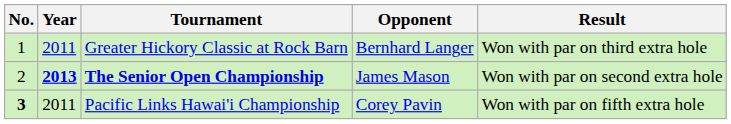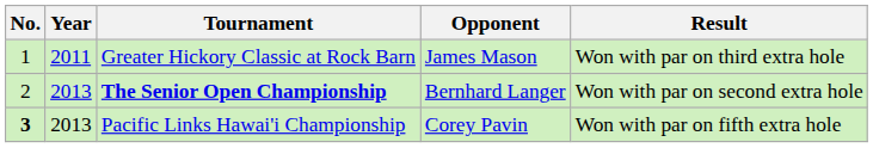 <table class="wikitable" style="font-size:95%;">
 <tr>
 <th>No.</th>
 <th>Year</th>
 <th>Tournament</th>
 <th>Opponent</th>
 <th>Result</th>
 </tr>
 <tr style="background:#D0F0C0;">
 <td align=center>1</td>
 <td><a href='#'>2011</a></td>
 <td><a href='#'>Greater Hickory Classic at Rock Barn</a></td>
-<td> <a href='#'>Bernhard Langer</a></td>
+<td> <a href='#'>James Mason</a></td>
 <td>Won with par on third extra hole</td>
 </tr>
 <tr style="background:#D0F0C0;">
 <td align=center>2</td>
-<td><strong><a href='#'>2013</a></strong></td>
+<td><a href='#'>2013</a></td>
 <td><strong><a href='#'>The Senior Open Championship</a></strong></td>
-<td> <a href='#'>James Mason</a></td>
+<td> <a href='#'>Bernhard Langer</a></td>
 <td>Won with par on second extra hole</td>
 </tr>
 <tr style="background:#D0F0C0;">
 <td align=center><strong>3</strong></td>
-<td>2011</td>
+<td>2013</td>
 <td><a href='#'>Pacific Links Hawai'i Championship</a></td>
 <td> <a href='#'>Corey Pavin</a></td>
 <td>Won with par on fifth extra hole</td>
 </tr>
 </table>
